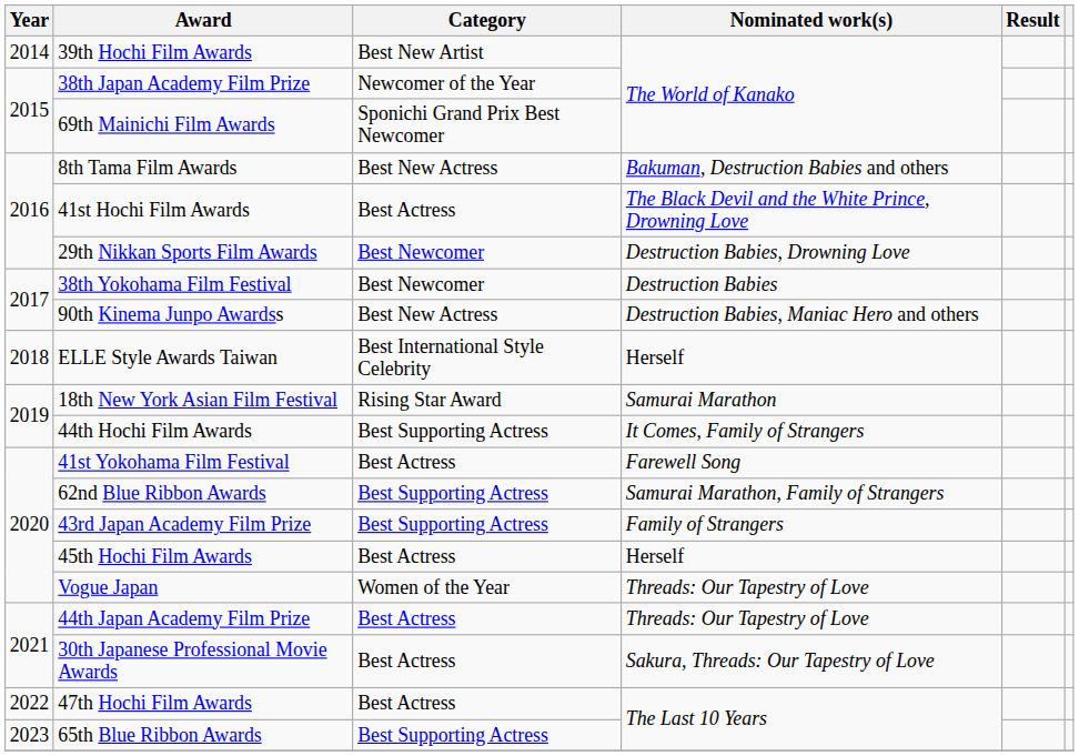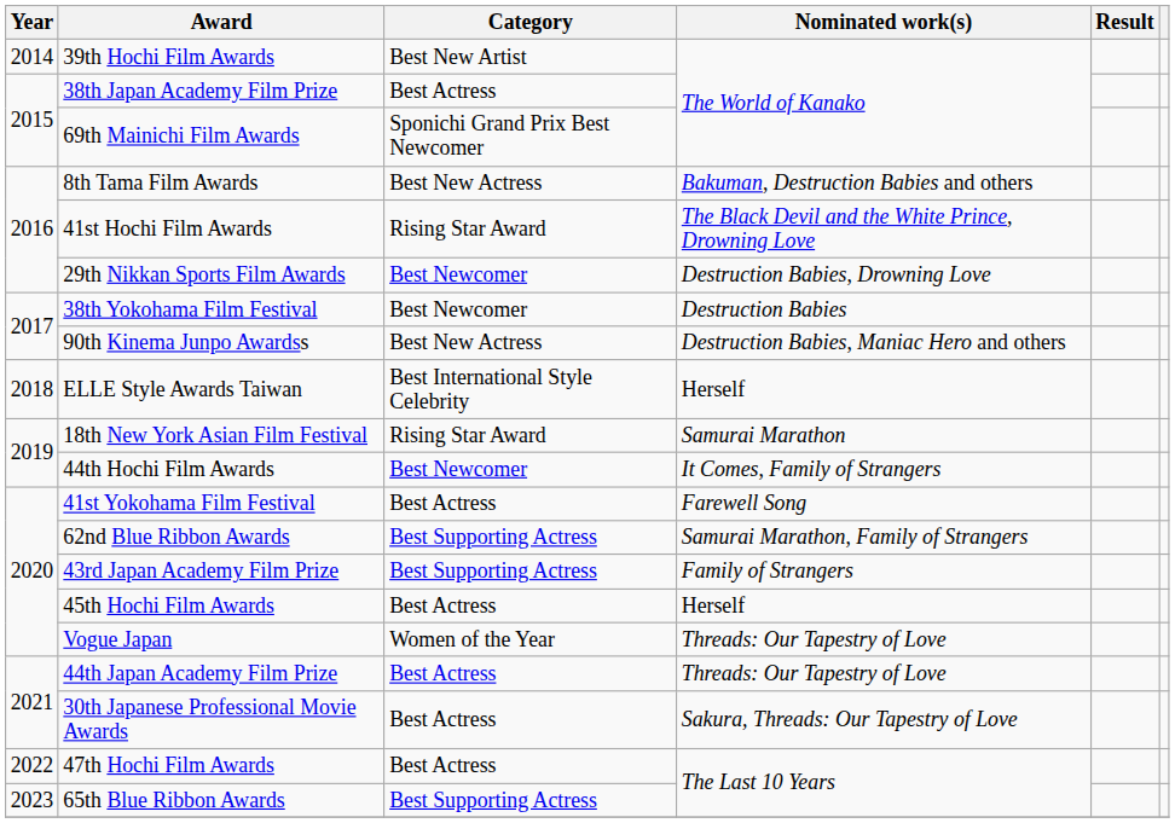 <table class="wikitable sortable">
 <tr>
 <th>Year</th>
 <th>Award</th>
 <th>Category</th>
 <th>Nominated work(s)</th>
 <th>Result</th>
 <th class="unsortable"></th>
 </tr>
 <tr>
 <td>2014</td>
 <td>39th <a href='#'>Hochi Film Awards</a></td>
 <td>Best New Artist</td>
 <td rowspan="3"><em><a href='#'>The World of Kanako</a></em></td>
 <td></td>
 <td style="text-align: center;"></td>
 </tr>
 <tr>
 <td rowspan="2">2015</td>
 <td><a href='#'>38th Japan Academy Film Prize</a></td>
-<td>Newcomer of the Year</td>
+<td>Best Actress</td>
 <td></td>
 <td style="text-align: center;"></td>
 </tr>
 <tr>
 <td>69th <a href='#'>Mainichi Film Awards</a></td>
 <td>Sponichi Grand Prix Best Newcomer</td>
 <td></td>
 <td style="text-align: center;"></td>
 </tr>
 <tr>
 <td rowspan="3">2016</td>
 <td>8th Tama Film Awards</td>
 <td>Best New Actress</td>
 <td><em><a href='#'>Bakuman</a></em>, <em>Destruction Babies</em> and others</td>
 <td></td>
 <td style="text-align: center;"></td>
 </tr>
 <tr>
 <td>41st Hochi Film Awards</td>
-<td>Best Actress</td>
+<td>Rising Star Award</td>
 <td><em><a href='#'>The Black Devil and the White Prince</a></em>, <em><a href='#'>Drowning Love</a></em></td>
 <td></td>
 <td style="text-align: center;"></td>
 </tr>
 <tr>
 <td>29th <a href='#'>Nikkan Sports Film Awards</a></td>
 <td><a href='#'>Best Newcomer</a></td>
 <td><em>Destruction Babies</em>, <em>Drowning Love</em></td>
 <td></td>
 <td style="text-align: center;"></td>
 </tr>
 <tr>
 <td rowspan="2">2017</td>
 <td><a href='#'>38th Yokohama Film Festival</a></td>
 <td>Best Newcomer</td>
 <td><em>Destruction Babies</em></td>
 <td></td>
 <td style="text-align: center;"></td>
 </tr>
 <tr>
 <td>90th <a href='#'>Kinema Junpo Awards</a>s</td>
 <td>Best New Actress</td>
 <td><em>Destruction Babies</em>, <em>Maniac Hero</em> and others</td>
 <td></td>
 <td style="text-align: center;"></td>
 </tr>
 <tr>
 <td rowspan="1">2018</td>
 <td>ELLE Style Awards Taiwan</td>
 <td>Best International Style Celebrity</td>
 <td>Herself</td>
 <td></td>
 <td style="text-align: center;"></td>
 </tr>
 <tr>
 <td rowspan="2">2019</td>
 <td>18th <a href='#'>New York Asian Film Festival</a></td>
 <td>Rising Star Award</td>
 <td><em>Samurai Marathon</em></td>
 <td></td>
 <td style="text-align: center;"></td>
 </tr>
 <tr>
 <td rowspan="1">44th Hochi Film Awards</td>
-<td>Best Supporting Actress</td>
+<td><a href='#'>Best Newcomer</a></td>
 <td><em>It Comes</em>, <em>Family of Strangers</em></td>
 <td></td>
 <td></td>
 </tr>
 <tr>
 <td rowspan="5">2020</td>
 <td><a href='#'>41st Yokohama Film Festival</a></td>
 <td>Best Actress</td>
 <td><em>Farewell Song</em></td>
 <td></td>
 <td></td>
 </tr>
 <tr>
 <td>62nd <a href='#'>Blue Ribbon Awards</a></td>
 <td><a href='#'>Best Supporting Actress</a></td>
 <td><em>Samurai Marathon</em>, <em>Family of Strangers</em></td>
 <td></td>
 <td></td>
 </tr>
 <tr>
 <td><a href='#'>43rd Japan Academy Film Prize</a></td>
 <td><a href='#'>Best Supporting Actress</a></td>
 <td><em>Family of Strangers</em></td>
 <td></td>
 <td></td>
 </tr>
 <tr>
 <td>45th <a href='#'>Hochi Film Awards</a></td>
 <td>Best Actress</td>
 <td>Herself</td>
 <td></td>
 <td></td>
 </tr>
 <tr>
 <td><a href='#'>Vogue Japan</a></td>
 <td>Women of the Year</td>
 <td><em>Threads: Our Tapestry of Love</em></td>
 <td></td>
 <td></td>
 </tr>
 <tr>
 <td rowspan="2">2021</td>
 <td><a href='#'>44th Japan Academy Film Prize</a></td>
 <td><a href='#'>Best Actress</a></td>
 <td><em>Threads: Our Tapestry of Love</em></td>
 <td></td>
 <td></td>
 </tr>
 <tr>
 <td><a href='#'>30th Japanese Professional Movie Awards</a></td>
 <td>Best Actress</td>
 <td><em>Sakura, Threads: Our Tapestry of Love</em></td>
 <td></td>
 <td></td>
 </tr>
 <tr>
 <td>2022</td>
 <td>47th <a href='#'>Hochi Film Awards</a></td>
 <td>Best Actress</td>
 <td rowspan="2"><em>The Last 10 Years</em></td>
 <td></td>
 <td></td>
 </tr>
 <tr>
 <td rowspan="1">2023</td>
 <td>65th <a href='#'>Blue Ribbon Awards</a></td>
 <td><a href='#'>Best Supporting Actress</a></td>
 <td></td>
 <td></td>
 </tr>
 <tr>
 </tr>
 </table>
